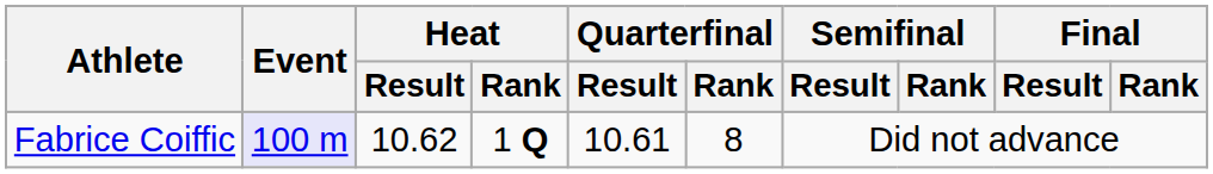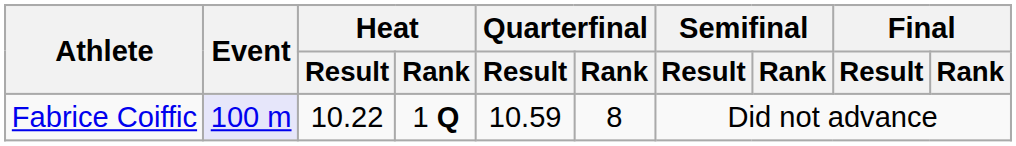 <table class="wikitable" style="font-size:90%">
 <tr>
 <th rowspan="2">Athlete</th>
 <th rowspan="2">Event</th>
 <th colspan="2">Heat</th>
 <th colspan="2">Quarterfinal</th>
 <th colspan="2">Semifinal</th>
 <th colspan="2">Final</th>
 </tr>
 <tr style="font-size:95%">
 <th>Result</th>
 <th>Rank</th>
 <th>Result</th>
 <th>Rank</th>
 <th>Result</th>
 <th>Rank</th>
 <th>Result</th>
 <th>Rank</th>
 </tr>
 <tr align=center>
 <td align=left><a href='#'>Fabrice Coiffic</a></td>
 <td align=left style="background: lavender;"><a href='#'>100 m</a></td>
-<td>10.62</td>
+<td>10.22</td>
 <td>1 <strong>Q</strong></td>
-<td>10.61</td>
+<td>10.59</td>
 <td>8</td>
 <td colspan=4>Did not advance</td>
 </tr>
 </table>
